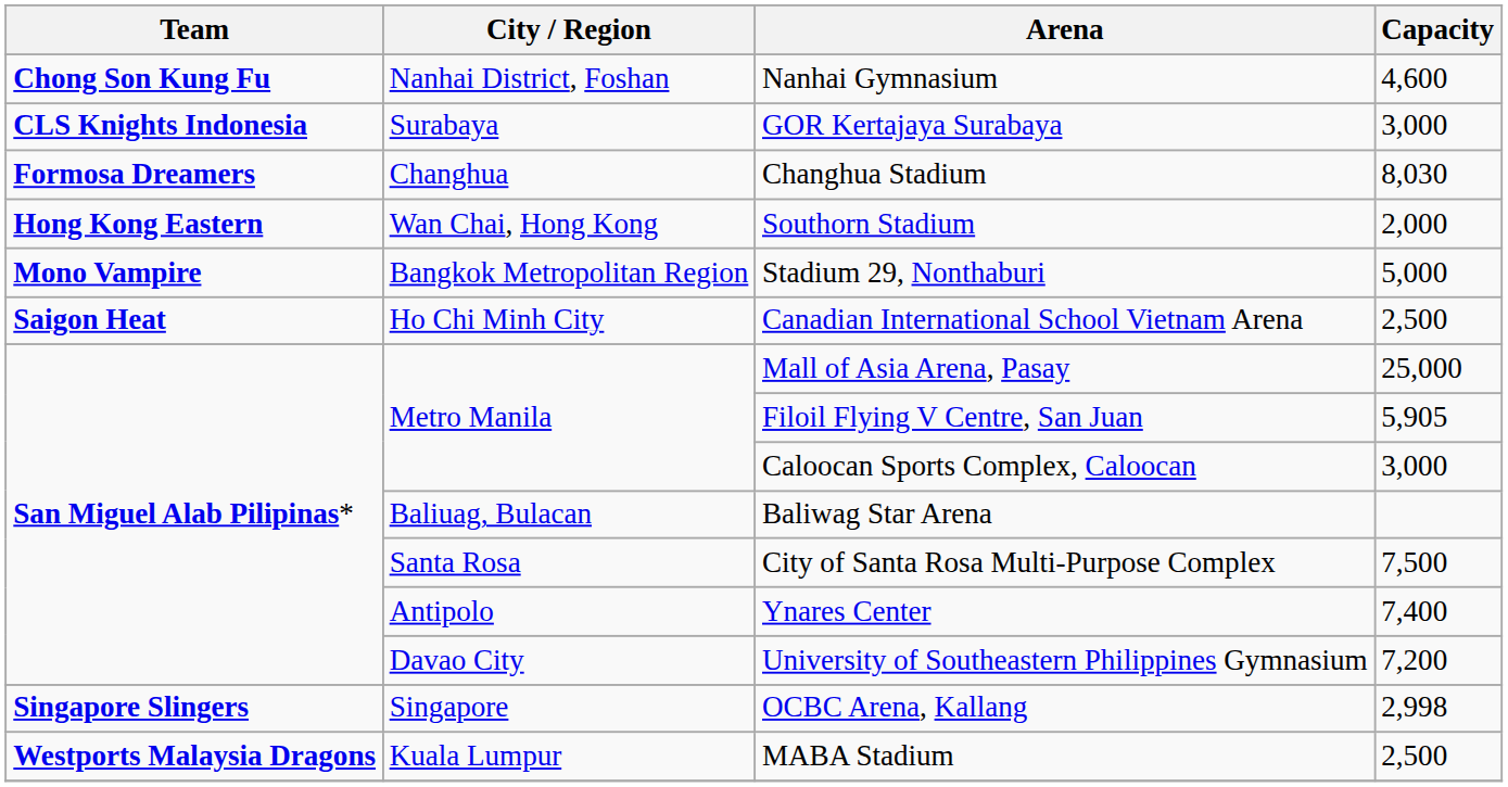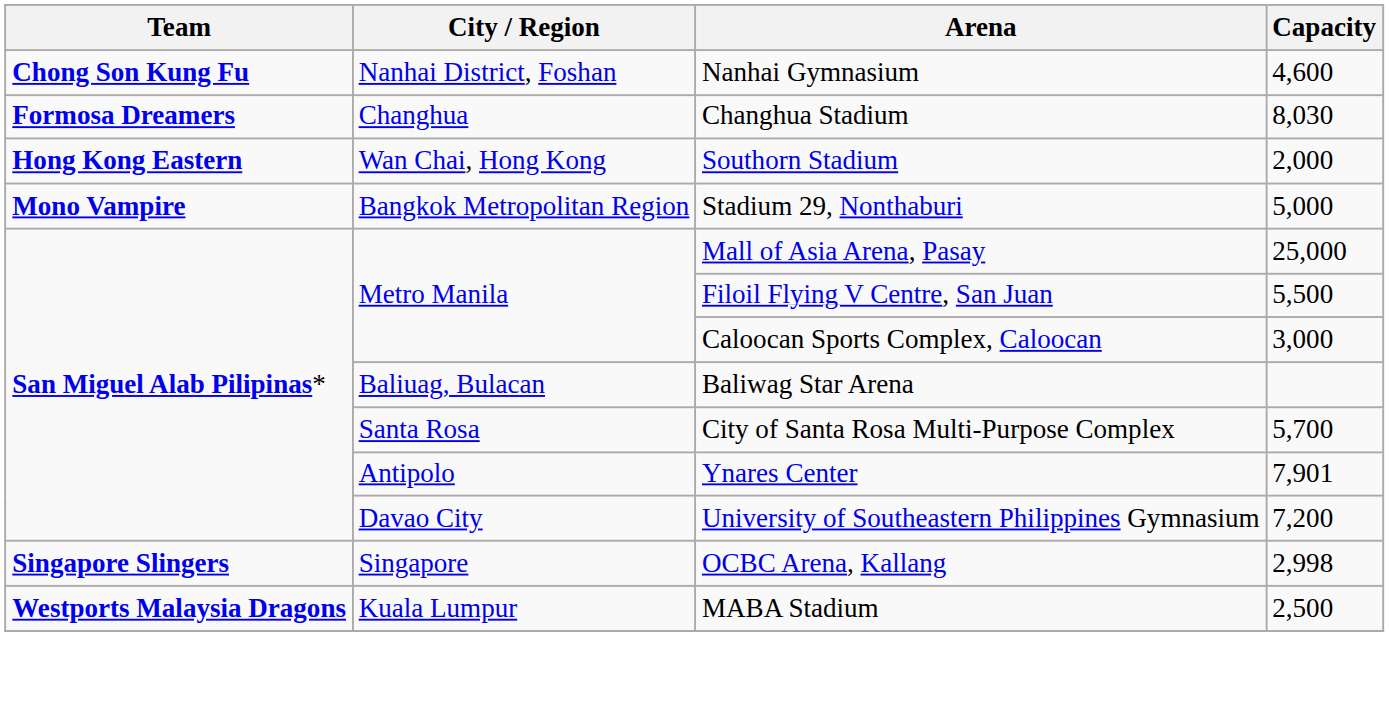 <table class="wikitable" style="margin-left: auto; margin-right: auto; background: #f9f9f9; border: 1px #aaa solid; border-collapse: collapse; font-size: 90%; text-align:left">
 <tr>
 <th>Team</th>
 <th>City / Region</th>
 <th>Arena</th>
 <th>Capacity</th>
 </tr>
 <tr>
 <td> <strong><a href='#'>Chong Son Kung Fu</a></strong></td>
 <td><a href='#'>Nanhai District</a>, <a href='#'>Foshan</a></td>
 <td>Nanhai Gymnasium</td>
 <td>4,600</td>
-</tr>
-<tr>
-<td> <strong><a href='#'>CLS Knights Indonesia</a></strong></td>
-<td><a href='#'>Surabaya</a></td>
-<td><a href='#'>GOR Kertajaya Surabaya</a></td>
-<td>3,000</td>
 </tr>
 <tr>
 <td> <strong><a href='#'>Formosa Dreamers</a></strong></td>
 <td><a href='#'>Changhua</a></td>
 <td>Changhua Stadium</td>
 <td>8,030</td>
 </tr>
 <tr>
 <td> <strong><a href='#'>Hong Kong Eastern</a></strong></td>
 <td><a href='#'>Wan Chai</a>, <a href='#'>Hong Kong</a></td>
 <td><a href='#'>Southorn Stadium</a></td>
 <td>2,000</td>
 </tr>
 <tr>
 <td> <strong><a href='#'>Mono Vampire</a></strong></td>
 <td><a href='#'>Bangkok Metropolitan Region</a></td>
 <td>Stadium 29, <a href='#'>Nonthaburi</a></td>
 <td>5,000</td>
 </tr>
 <tr>
-<td> <strong><a href='#'>Saigon Heat</a></strong></td>
-<td><a href='#'>Ho Chi Minh City</a></td>
-<td><a href='#'>Canadian International School Vietnam</a> Arena</td>
-<td>2,500</td>
-</tr>
-<tr>
 <td rowspan=7> <strong><a href='#'>San Miguel Alab Pilipinas</a></strong>*</td>
 <td rowspan=3}><a href='#'>Metro Manila</a></td>
 <td><a href='#'>Mall of Asia Arena</a>, <a href='#'>Pasay</a></td>
 <td>25,000</td>
 </tr>
 <tr>
 <td><a href='#'>Filoil Flying V Centre</a>, <a href='#'>San Juan</a></td>
-<td>5,905</td>
+<td>5,500</td>
 </tr>
 <tr>
 <td>Caloocan Sports Complex, <a href='#'>Caloocan</a></td>
 <td>3,000</td>
 </tr>
 <tr>
 <td><a href='#'>Baliuag, Bulacan</a></td>
 <td>Baliwag Star Arena</td>
 <td></td>
 </tr>
 <tr>
 <td><a href='#'>Santa Rosa</a></td>
 <td>City of Santa Rosa Multi-Purpose Complex</td>
-<td>7,500</td>
+<td>5,700</td>
 </tr>
 <tr>
 <td><a href='#'>Antipolo</a></td>
 <td><a href='#'>Ynares Center</a></td>
-<td>7,400</td>
+<td>7,901</td>
 </tr>
 <tr>
 <td><a href='#'>Davao City</a></td>
 <td><a href='#'>University of Southeastern Philippines</a> Gymnasium</td>
 <td>7,200</td>
 </tr>
 <tr>
 <td> <strong> <a href='#'>Singapore Slingers</a></strong></td>
 <td><a href='#'>Singapore</a></td>
 <td><a href='#'>OCBC Arena</a>, <a href='#'>Kallang</a></td>
 <td>2,998</td>
 </tr>
 <tr>
 <td> <strong><a href='#'>Westports Malaysia Dragons</a></strong></td>
 <td><a href='#'>Kuala Lumpur</a></td>
 <td>MABA Stadium</td>
 <td>2,500</td>
 </tr>
 <tr>
 </tr>
 </table>
